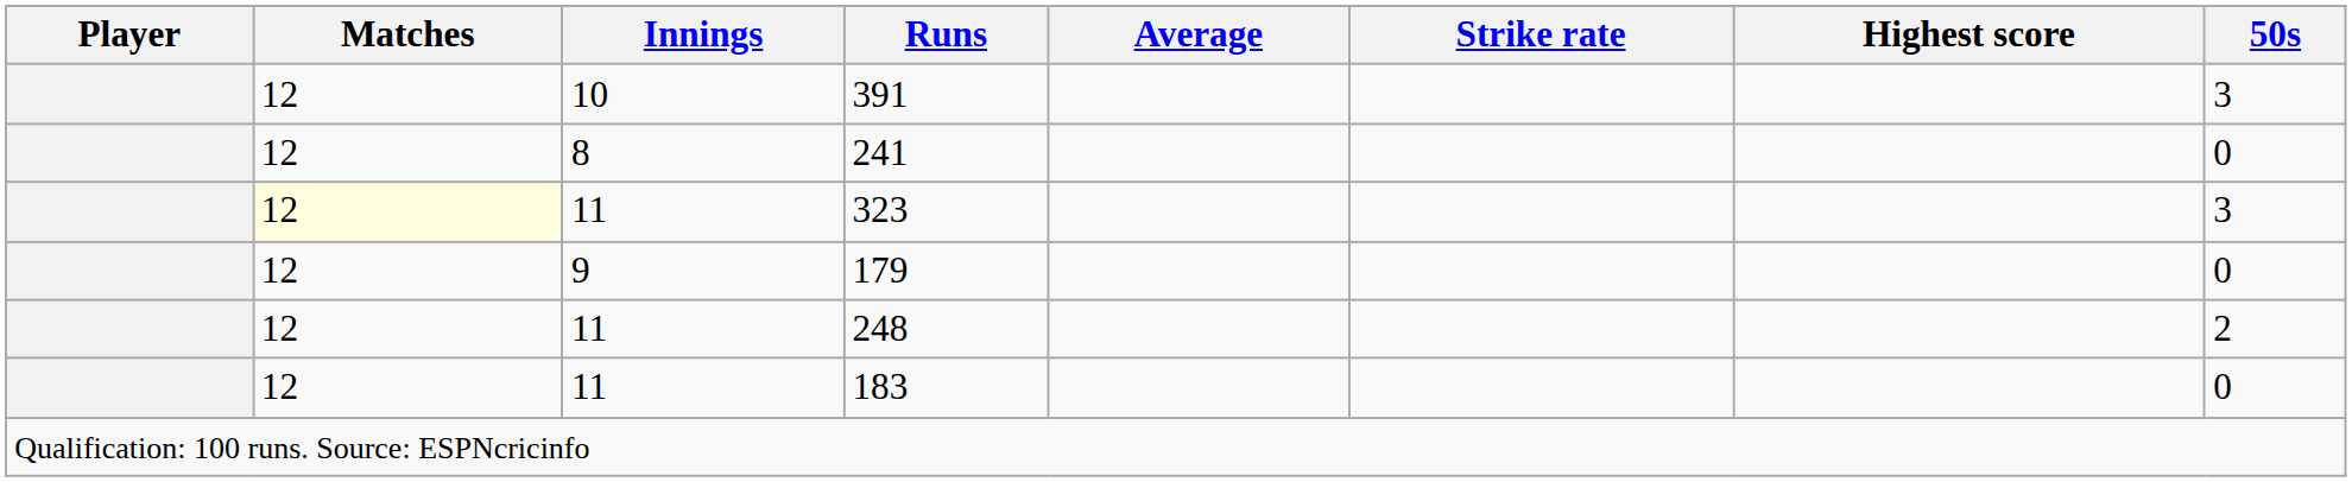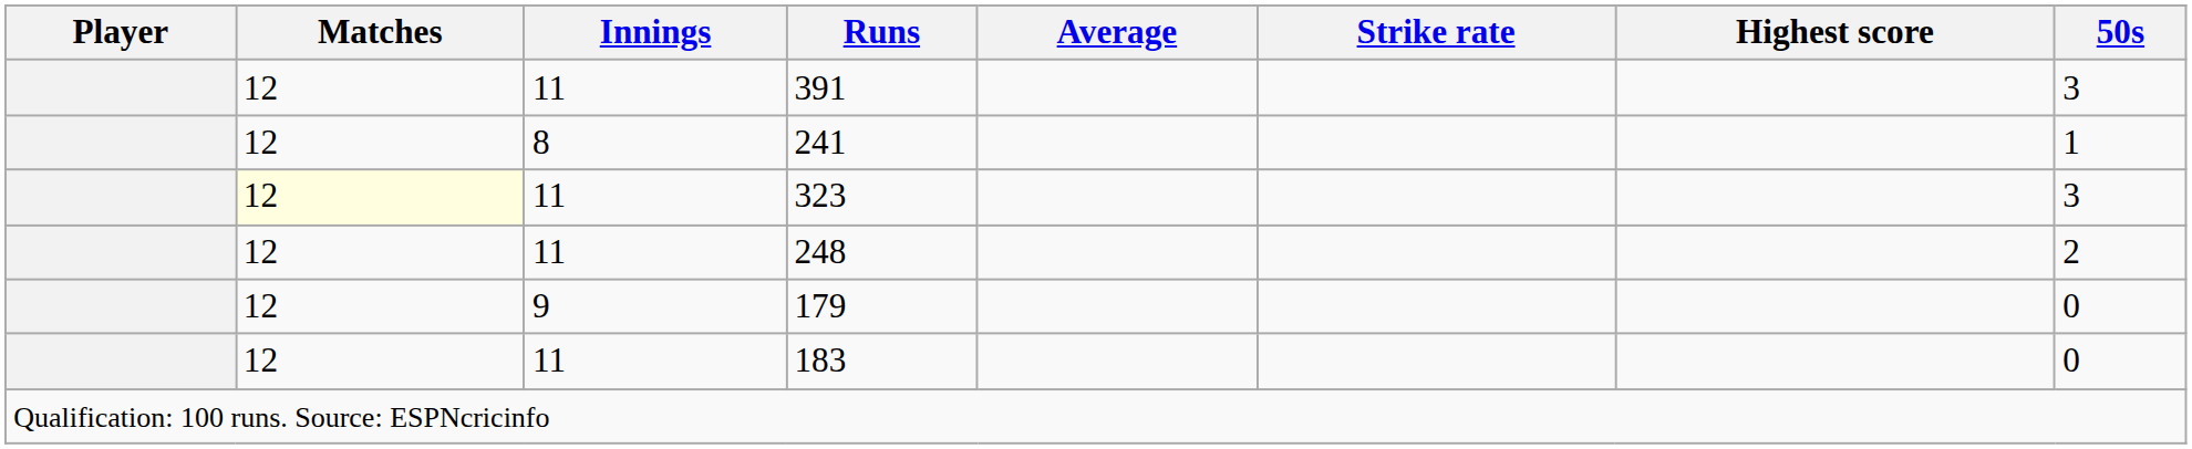 <table class="wikitable sortable plainrowheaders" style="width:80%;">
 <tr>
 <th scope="col">Player</th>
 <th scope="col">Matches</th>
 <th scope="col"><a href='#'>Innings</a></th>
 <th scope="col"><a href='#'>Runs</a></th>
 <th scope="col"><a href='#'>Average</a></th>
 <th scope="col"><a href='#'>Strike rate</a></th>
 <th scope="col">Highest score</th>
 <th scope="col"><a href='#'>50s</a></th>
 </tr>
 <tr>
 <th scope="row"></th>
 <td>12</td>
-<td>10</td>
+<td>11</td>
 <td>391</td>
 <td></td>
 <td></td>
 <td></td>
 <td>3</td>
 </tr>
 <tr>
 <th scope="row"></th>
 <td>12</td>
 <td>8</td>
 <td>241</td>
 <td></td>
 <td></td>
 <td></td>
-<td>0</td>
+<td>1</td>
 </tr>
 <tr>
 <th scope="row"></th>
 <td style="background: lightyellow;">12</td>
 <td>11</td>
 <td>323</td>
 <td></td>
 <td></td>
 <td></td>
 <td>3</td>
+</tr>
+<tr>
+<th scope="row"></th>
+<td>12</td>
+<td>11</td>
+<td>248</td>
+<td></td>
+<td></td>
+<td></td>
+<td>2</td>
 </tr>
 <tr>
 <th scope="row"></th>
 <td>12</td>
 <td>9</td>
 <td>179</td>
 <td></td>
 <td></td>
 <td></td>
 <td>0</td>
 </tr>
 <tr>
 <th scope="row"></th>
 <td>12</td>
 <td>11</td>
-<td>248</td>
-<td></td>
-<td></td>
-<td></td>
-<td>2</td>
-</tr>
-<tr>
-<th scope="row"></th>
-<td>12</td>
-<td>11</td>
 <td>183</td>
 <td></td>
 <td></td>
 <td></td>
 <td>0</td>
 </tr>
 <tr class="sortbottom">
 <td colspan="8"><small>Qualification: 100 runs. Source: ESPNcricinfo</small></td>
 </tr>
 </table>
